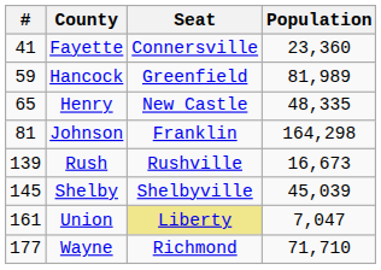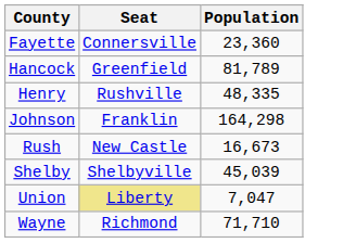 <table class="wikitable sortable" style="text-align:center;">
 <tr>
-<th>#</th>
 <th>County</th>
 <th>Seat</th>
 <th>Population</th>
 </tr>
 <tr>
-<td>41</td>
 <td><a href='#'>Fayette</a></td>
 <td><a href='#'>Connersville</a></td>
 <td>23,360</td>
 </tr>
 <tr>
-<td>59</td>
 <td><a href='#'>Hancock</a></td>
 <td><a href='#'>Greenfield</a></td>
-<td>81,989</td>
+<td>81,789</td>
 </tr>
 <tr>
-<td>65</td>
 <td><a href='#'>Henry</a></td>
-<td><a href='#'>New Castle</a></td>
+<td><a href='#'>Rushville</a></td>
 <td>48,335</td>
 </tr>
 <tr>
-<td>81</td>
 <td><a href='#'>Johnson</a></td>
 <td><a href='#'>Franklin</a></td>
 <td>164,298</td>
 </tr>
 <tr>
-<td>139</td>
 <td><a href='#'>Rush</a></td>
-<td><a href='#'>Rushville</a></td>
+<td><a href='#'>New Castle</a></td>
 <td>16,673</td>
 </tr>
 <tr>
-<td>145</td>
 <td><a href='#'>Shelby</a></td>
 <td><a href='#'>Shelbyville</a></td>
 <td>45,039</td>
 </tr>
 <tr>
-<td>161</td>
 <td><a href='#'>Union</a></td>
 <td style="background: khaki;"><a href='#'>Liberty</a></td>
 <td>7,047</td>
 </tr>
 <tr>
-<td>177</td>
 <td><a href='#'>Wayne</a></td>
 <td><a href='#'>Richmond</a></td>
 <td>71,710</td>
 </tr>
 </table>
